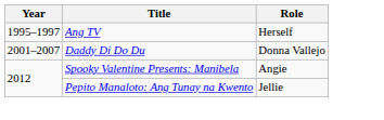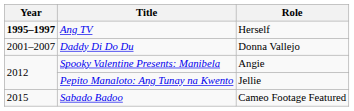 <table class="wikitable sortable">
 <tr>
 <th>Year</th>
 <th>Title</th>
 <th>Role</th>
 </tr>
 <tr>
-<td>1995–1997</td>
+<td><strong>1995–1997</strong></td>
 <td><em><a href='#'>Ang TV</a></em></td>
 <td>Herself</td>
 </tr>
 <tr>
 <td>2001–2007</td>
 <td><em><a href='#'>Daddy Di Do Du</a></em></td>
 <td>Donna Vallejo</td>
 </tr>
 <tr>
 <td rowspan="2">2012</td>
 <td><em><a href='#'>Spooky Valentine Presents: Manibela</a></em></td>
 <td>Angie</td>
 </tr>
 <tr>
 <td><em><a href='#'>Pepito Manaloto: Ang Tunay na Kwento</a></em></td>
 <td>Jellie</td>
 </tr>
+<tr>
+<td>2015</td>
+<td><em><a href='#'>Sabado Badoo</a></em></td>
+<td>Cameo Footage Featured</td>
+</tr>
 </table>
